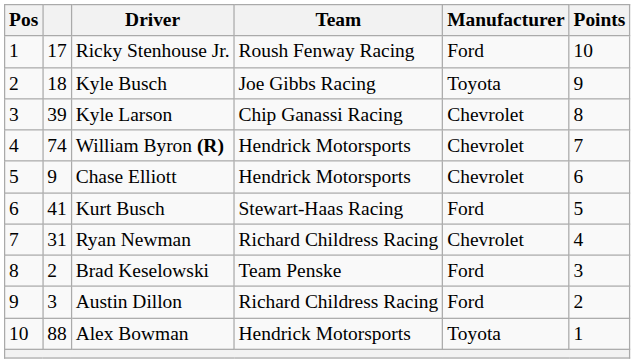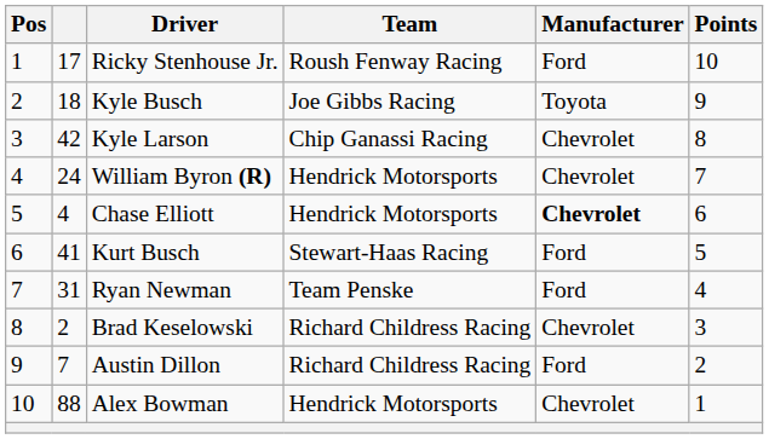 <table class="wikitable" style="font-size:98%">
 <tr>
 <th>Pos</th>
 <th></th>
 <th>Driver</th>
 <th>Team</th>
 <th>Manufacturer</th>
 <th>Points</th>
 </tr>
 <tr>
 <td>1</td>
 <td>17</td>
 <td>Ricky Stenhouse Jr.</td>
 <td>Roush Fenway Racing</td>
 <td>Ford</td>
 <td>10</td>
 </tr>
 <tr>
 <td>2</td>
 <td>18</td>
 <td>Kyle Busch</td>
 <td>Joe Gibbs Racing</td>
 <td>Toyota</td>
 <td>9</td>
 </tr>
 <tr>
 <td>3</td>
-<td>39</td>
+<td>42</td>
 <td>Kyle Larson</td>
 <td>Chip Ganassi Racing</td>
 <td>Chevrolet</td>
 <td>8</td>
 </tr>
 <tr>
 <td>4</td>
-<td>74</td>
+<td>24</td>
 <td>William Byron <strong>(R)</strong></td>
 <td>Hendrick Motorsports</td>
 <td>Chevrolet</td>
 <td>7</td>
 </tr>
 <tr>
 <td>5</td>
-<td>9</td>
+<td>4</td>
 <td>Chase Elliott</td>
 <td>Hendrick Motorsports</td>
-<td>Chevrolet</td>
+<td><strong>Chevrolet</strong></td>
 <td>6</td>
 </tr>
 <tr>
 <td>6</td>
 <td>41</td>
 <td>Kurt Busch</td>
 <td>Stewart-Haas Racing</td>
 <td>Ford</td>
 <td>5</td>
 </tr>
 <tr>
 <td>7</td>
 <td>31</td>
 <td>Ryan Newman</td>
-<td>Richard Childress Racing</td>
-<td>Chevrolet</td>
+<td>Team Penske</td>
+<td>Ford</td>
 <td>4</td>
 </tr>
 <tr>
 <td>8</td>
 <td>2</td>
 <td>Brad Keselowski</td>
-<td>Team Penske</td>
-<td>Ford</td>
+<td>Richard Childress Racing</td>
+<td>Chevrolet</td>
 <td>3</td>
 </tr>
 <tr>
 <td>9</td>
-<td>3</td>
+<td>7</td>
 <td>Austin Dillon</td>
 <td>Richard Childress Racing</td>
 <td>Ford</td>
 <td>2</td>
 </tr>
 <tr>
 <td>10</td>
 <td>88</td>
 <td>Alex Bowman</td>
 <td>Hendrick Motorsports</td>
-<td>Toyota</td>
+<td>Chevrolet</td>
 <td>1</td>
 </tr>
 <tr>
 <th colspan="6"></th>
 </tr>
 </table>
